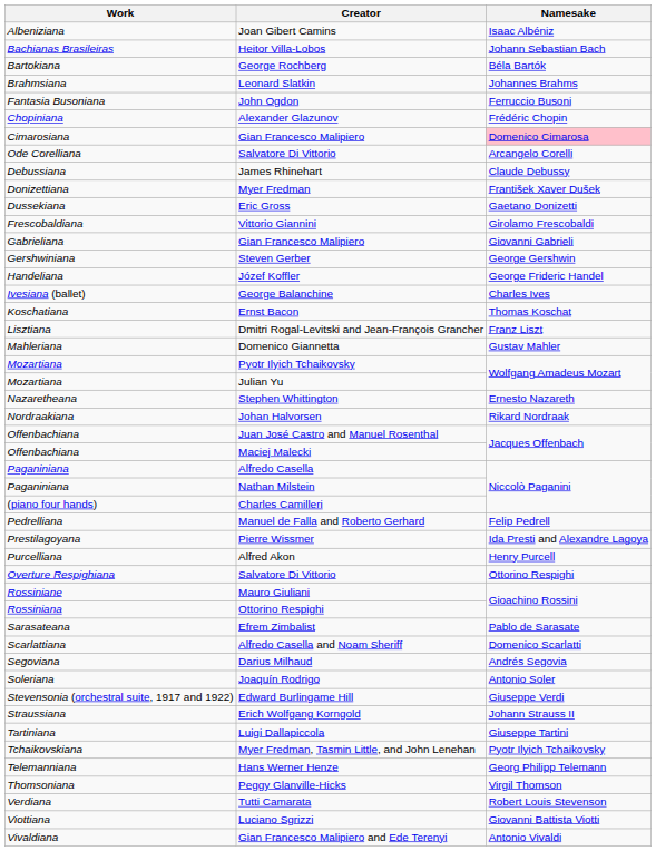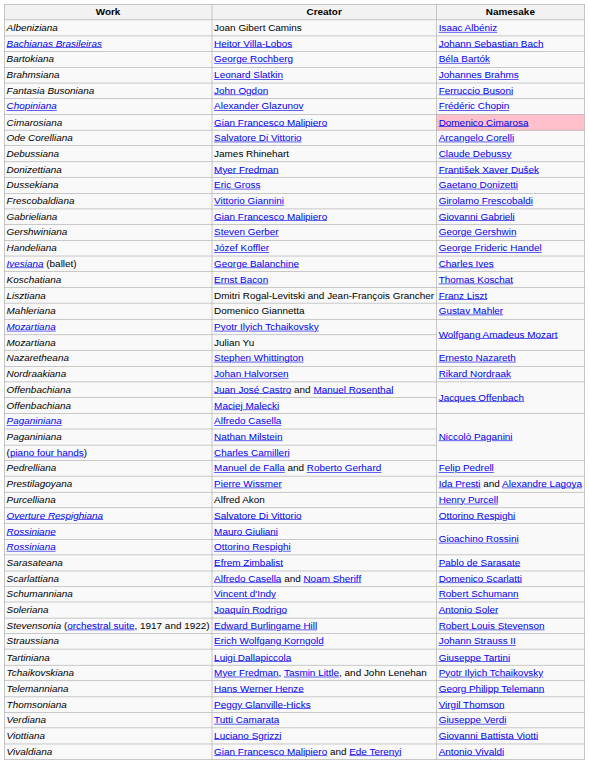 <table class="wikitable">
 <tr>
 <th>Work</th>
 <th>Creator</th>
 <th>Namesake</th>
 </tr>
 <tr>
 <td><em>Albeniziana</em></td>
 <td>Joan Gibert Camins</td>
 <td><a href='#'>Isaac Albéniz</a></td>
 </tr>
 <tr>
 <td><em><a href='#'>Bachianas Brasileiras</a></em></td>
 <td><a href='#'>Heitor Villa-Lobos</a></td>
 <td><a href='#'>Johann Sebastian Bach</a></td>
 </tr>
 <tr>
 <td><em>Bartokiana</em></td>
 <td><a href='#'>George Rochberg</a></td>
 <td><a href='#'>Béla Bartók</a></td>
 </tr>
 <tr>
 <td><em>Brahmsiana</em></td>
 <td><a href='#'>Leonard Slatkin</a></td>
 <td><a href='#'>Johannes Brahms</a></td>
 </tr>
 <tr>
 <td><em>Fantasia Busoniana</em></td>
 <td><a href='#'>John Ogdon</a></td>
 <td><a href='#'>Ferruccio Busoni</a></td>
 </tr>
 <tr>
 <td><em><a href='#'>Chopiniana</a></em></td>
 <td><a href='#'>Alexander Glazunov</a></td>
 <td><a href='#'>Frédéric Chopin</a></td>
 </tr>
 <tr>
 <td><em>Cimarosiana</em></td>
 <td><a href='#'>Gian Francesco Malipiero</a></td>
 <td style="background: pink;"><a href='#'>Domenico Cimarosa</a></td>
 </tr>
 <tr>
 <td><em>Ode Corelliana</em></td>
 <td><a href='#'>Salvatore Di Vittorio</a></td>
 <td><a href='#'>Arcangelo Corelli</a></td>
 </tr>
 <tr>
 <td><em>Debussiana</em></td>
 <td>James Rhinehart</td>
 <td><a href='#'>Claude Debussy</a></td>
 </tr>
 <tr>
 <td><em>Donizettiana</em></td>
 <td><a href='#'>Myer Fredman</a></td>
 <td><a href='#'>František Xaver Dušek</a></td>
 </tr>
 <tr>
 <td><em>Dussekiana</em></td>
 <td><a href='#'>Eric Gross</a></td>
 <td><a href='#'>Gaetano Donizetti</a></td>
 </tr>
 <tr>
 <td><em>Frescobaldiana</em></td>
 <td><a href='#'>Vittorio Giannini</a></td>
 <td><a href='#'>Girolamo Frescobaldi</a></td>
 </tr>
 <tr>
 <td><em>Gabrieliana</em></td>
 <td><a href='#'>Gian Francesco Malipiero</a></td>
 <td><a href='#'>Giovanni Gabrieli</a></td>
 </tr>
 <tr>
 <td><em>Gershwiniana</em></td>
 <td><a href='#'>Steven Gerber</a></td>
 <td><a href='#'>George Gershwin</a></td>
 </tr>
 <tr>
 <td><em>Handeliana</em></td>
 <td><a href='#'>Józef Koffler</a></td>
 <td><a href='#'>George Frideric Handel</a></td>
 </tr>
 <tr>
 <td><em><a href='#'>Ivesiana</a></em> (ballet)</td>
 <td><a href='#'>George Balanchine</a></td>
 <td><a href='#'>Charles Ives</a></td>
 </tr>
 <tr>
 <td><em>Koschatiana</em></td>
 <td><a href='#'>Ernst Bacon</a></td>
 <td><a href='#'>Thomas Koschat</a></td>
 </tr>
 <tr>
 <td><em>Lisztiana</em></td>
 <td>Dmitri Rogal-Levitski and Jean-François Grancher</td>
 <td><a href='#'>Franz Liszt</a></td>
 </tr>
 <tr>
 <td><em>Mahleriana</em></td>
 <td>Domenico Giannetta</td>
 <td><a href='#'>Gustav Mahler</a></td>
 </tr>
 <tr>
 <td><em><a href='#'>Mozartiana</a></em></td>
 <td><a href='#'>Pyotr Ilyich Tchaikovsky</a></td>
 <td rowspan="2"><a href='#'>Wolfgang Amadeus Mozart</a></td>
 </tr>
 <tr>
 <td><em>Mozartiana</em></td>
 <td>Julian Yu</td>
 </tr>
 <tr>
 <td><em>Nazaretheana</em></td>
 <td><a href='#'>Stephen Whittington</a></td>
 <td><a href='#'>Ernesto Nazareth</a></td>
 </tr>
 <tr>
 <td><em>Nordraakiana</em></td>
 <td><a href='#'>Johan Halvorsen</a></td>
 <td><a href='#'>Rikard Nordraak</a></td>
 </tr>
 <tr>
 <td><em>Offenbachiana</em></td>
 <td><a href='#'>Juan José Castro</a> and <a href='#'>Manuel Rosenthal</a></td>
 <td rowspan="2"><a href='#'>Jacques Offenbach</a></td>
 </tr>
 <tr>
 <td><em>Offenbachiana</em></td>
 <td><a href='#'>Maciej Malecki</a></td>
 </tr>
 <tr>
 <td><em><a href='#'>Paganiniana</a></em></td>
 <td><a href='#'>Alfredo Casella</a></td>
 <td rowspan="3"><a href='#'>Niccolò Paganini</a></td>
 </tr>
 <tr>
 <td><em>Paganiniana</em></td>
 <td><a href='#'>Nathan Milstein</a></td>
 </tr>
 <tr>
 <td> (<a href='#'>piano four hands</a>)</td>
 <td><a href='#'>Charles Camilleri</a></td>
 </tr>
 <tr>
 <td><em>Pedrelliana</em></td>
 <td><a href='#'>Manuel de Falla</a> and <a href='#'>Roberto Gerhard</a></td>
 <td><a href='#'>Felip Pedrell</a></td>
 </tr>
 <tr>
 <td><em>Prestilagoyana</em></td>
 <td><a href='#'>Pierre Wissmer</a></td>
 <td><a href='#'>Ida Presti</a> and <a href='#'>Alexandre Lagoya</a></td>
 </tr>
 <tr>
 <td><em>Purcelliana</em></td>
 <td>Alfred Akon</td>
 <td><a href='#'>Henry Purcell</a></td>
 </tr>
 <tr>
 <td><em><a href='#'>Overture Respighiana</a></em></td>
 <td><a href='#'>Salvatore Di Vittorio</a></td>
 <td><a href='#'>Ottorino Respighi</a></td>
 </tr>
 <tr>
 <td><a href='#'><em>Rossiniane</em></a></td>
 <td><a href='#'>Mauro Giuliani</a></td>
 <td rowspan="2"><a href='#'>Gioachino Rossini</a></td>
 </tr>
 <tr>
 <td><em><a href='#'>Rossiniana</a></em></td>
 <td><a href='#'>Ottorino Respighi</a></td>
 </tr>
 <tr>
 <td><em>Sarasateana</em></td>
 <td><a href='#'>Efrem Zimbalist</a></td>
 <td><a href='#'>Pablo de Sarasate</a></td>
 </tr>
 <tr>
 <td><em>Scarlattiana</em></td>
 <td><a href='#'>Alfredo Casella</a> and <a href='#'>Noam Sheriff</a></td>
 <td><a href='#'>Domenico Scarlatti</a></td>
 </tr>
 <tr>
-<td><em>Segoviana</em></td>
-<td><a href='#'>Darius Milhaud</a></td>
-<td><a href='#'>Andrés Segovia</a></td>
+<td><em>Schumanniana</em></td>
+<td><a href='#'>Vincent d'Indy</a></td>
+<td><a href='#'>Robert Schumann</a></td>
 </tr>
 <tr>
 <td><em>Soleriana</em></td>
 <td><a href='#'>Joaquín Rodrigo</a></td>
 <td><a href='#'>Antonio Soler</a></td>
 </tr>
 <tr>
 <td><em>Stevensonia</em> (<a href='#'>orchestral suite</a>, 1917 and 1922)</td>
 <td><a href='#'>Edward Burlingame Hill</a></td>
-<td><a href='#'>Giuseppe Verdi</a></td>
+<td><a href='#'>Robert Louis Stevenson</a></td>
 </tr>
 <tr>
 <td><em>Straussiana</em></td>
 <td><a href='#'>Erich Wolfgang Korngold</a></td>
 <td><a href='#'>Johann Strauss II</a></td>
 </tr>
 <tr>
 <td><em>Tartiniana</em></td>
 <td><a href='#'>Luigi Dallapiccola</a></td>
 <td><a href='#'>Giuseppe Tartini</a></td>
 </tr>
 <tr>
 <td><em>Tchaikovskiana</em></td>
 <td><a href='#'>Myer Fredman</a>, <a href='#'>Tasmin Little</a>, and John Lenehan</td>
 <td><a href='#'>Pyotr Ilyich Tchaikovsky</a></td>
 </tr>
 <tr>
 <td><em>Telemanniana</em></td>
 <td><a href='#'>Hans Werner Henze</a></td>
 <td><a href='#'>Georg Philipp Telemann</a></td>
 </tr>
 <tr>
 <td><em>Thomsoniana</em></td>
 <td><a href='#'>Peggy Glanville-Hicks</a></td>
 <td><a href='#'>Virgil Thomson</a></td>
 </tr>
 <tr>
 <td><em>Verdiana</em></td>
 <td><a href='#'>Tutti Camarata</a></td>
-<td><a href='#'>Robert Louis Stevenson</a></td>
+<td><a href='#'>Giuseppe Verdi</a></td>
 </tr>
 <tr>
 <td><em>Viottiana</em></td>
 <td><a href='#'>Luciano Sgrizzi</a></td>
 <td><a href='#'>Giovanni Battista Viotti</a></td>
 </tr>
 <tr>
 <td><em>Vivaldiana</em></td>
 <td><a href='#'>Gian Francesco Malipiero</a> and <a href='#'>Ede Terenyi</a></td>
 <td><a href='#'>Antonio Vivaldi</a></td>
 </tr>
 </table>
